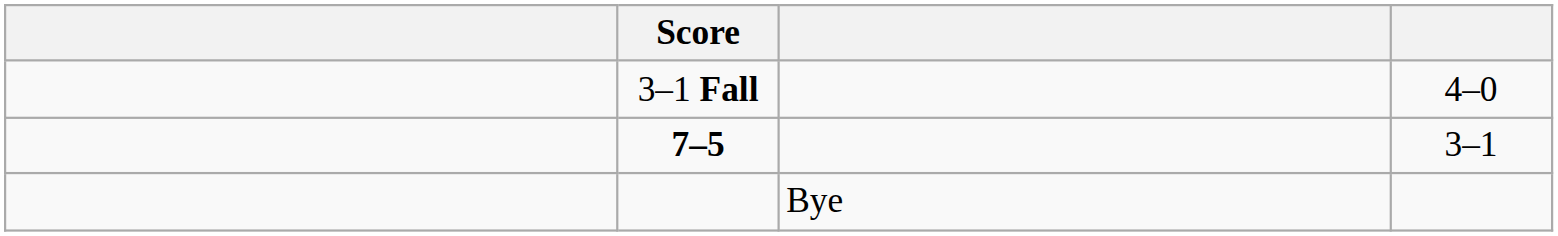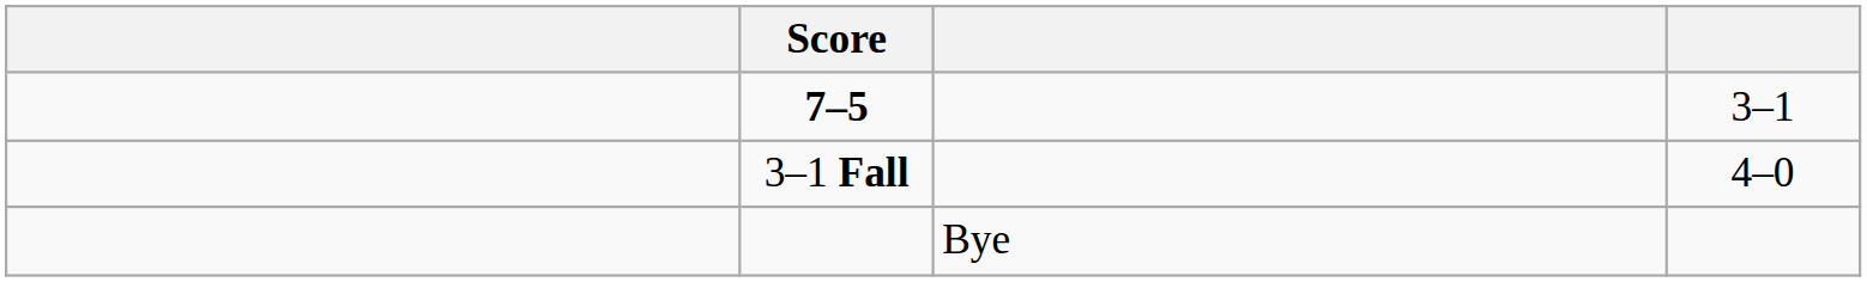 <table class="wikitable" style="text-align: center; ">
 <tr>
 <th align="right" width="270"></th>
 <th width="65">Score</th>
 <th align="left" width="270"></th>
 <th width="65"></th>
 </tr>
 <tr>
 <td align="left"><strong></strong></td>
+<td><strong>7–5</strong></td>
+<td align="left"></td>
+<td>3–1 <strong></strong></td>
+</tr>
+<tr>
+<td align="left"><strong></strong></td>
 <td>3–1 <strong>Fall</strong></td>
 <td align="left"></td>
 <td>4–0 <strong></strong></td>
-</tr>
-<tr>
-<td align="left"><strong></strong></td>
-<td><strong>7–5</strong></td>
-<td align="left"></td>
-<td>3–1 <strong></strong></td>
 </tr>
 <tr>
 <td align="left"><strong></strong></td>
 <td></td>
 <td align="left">Bye</td>
 <td></td>
 </tr>
 </table>
